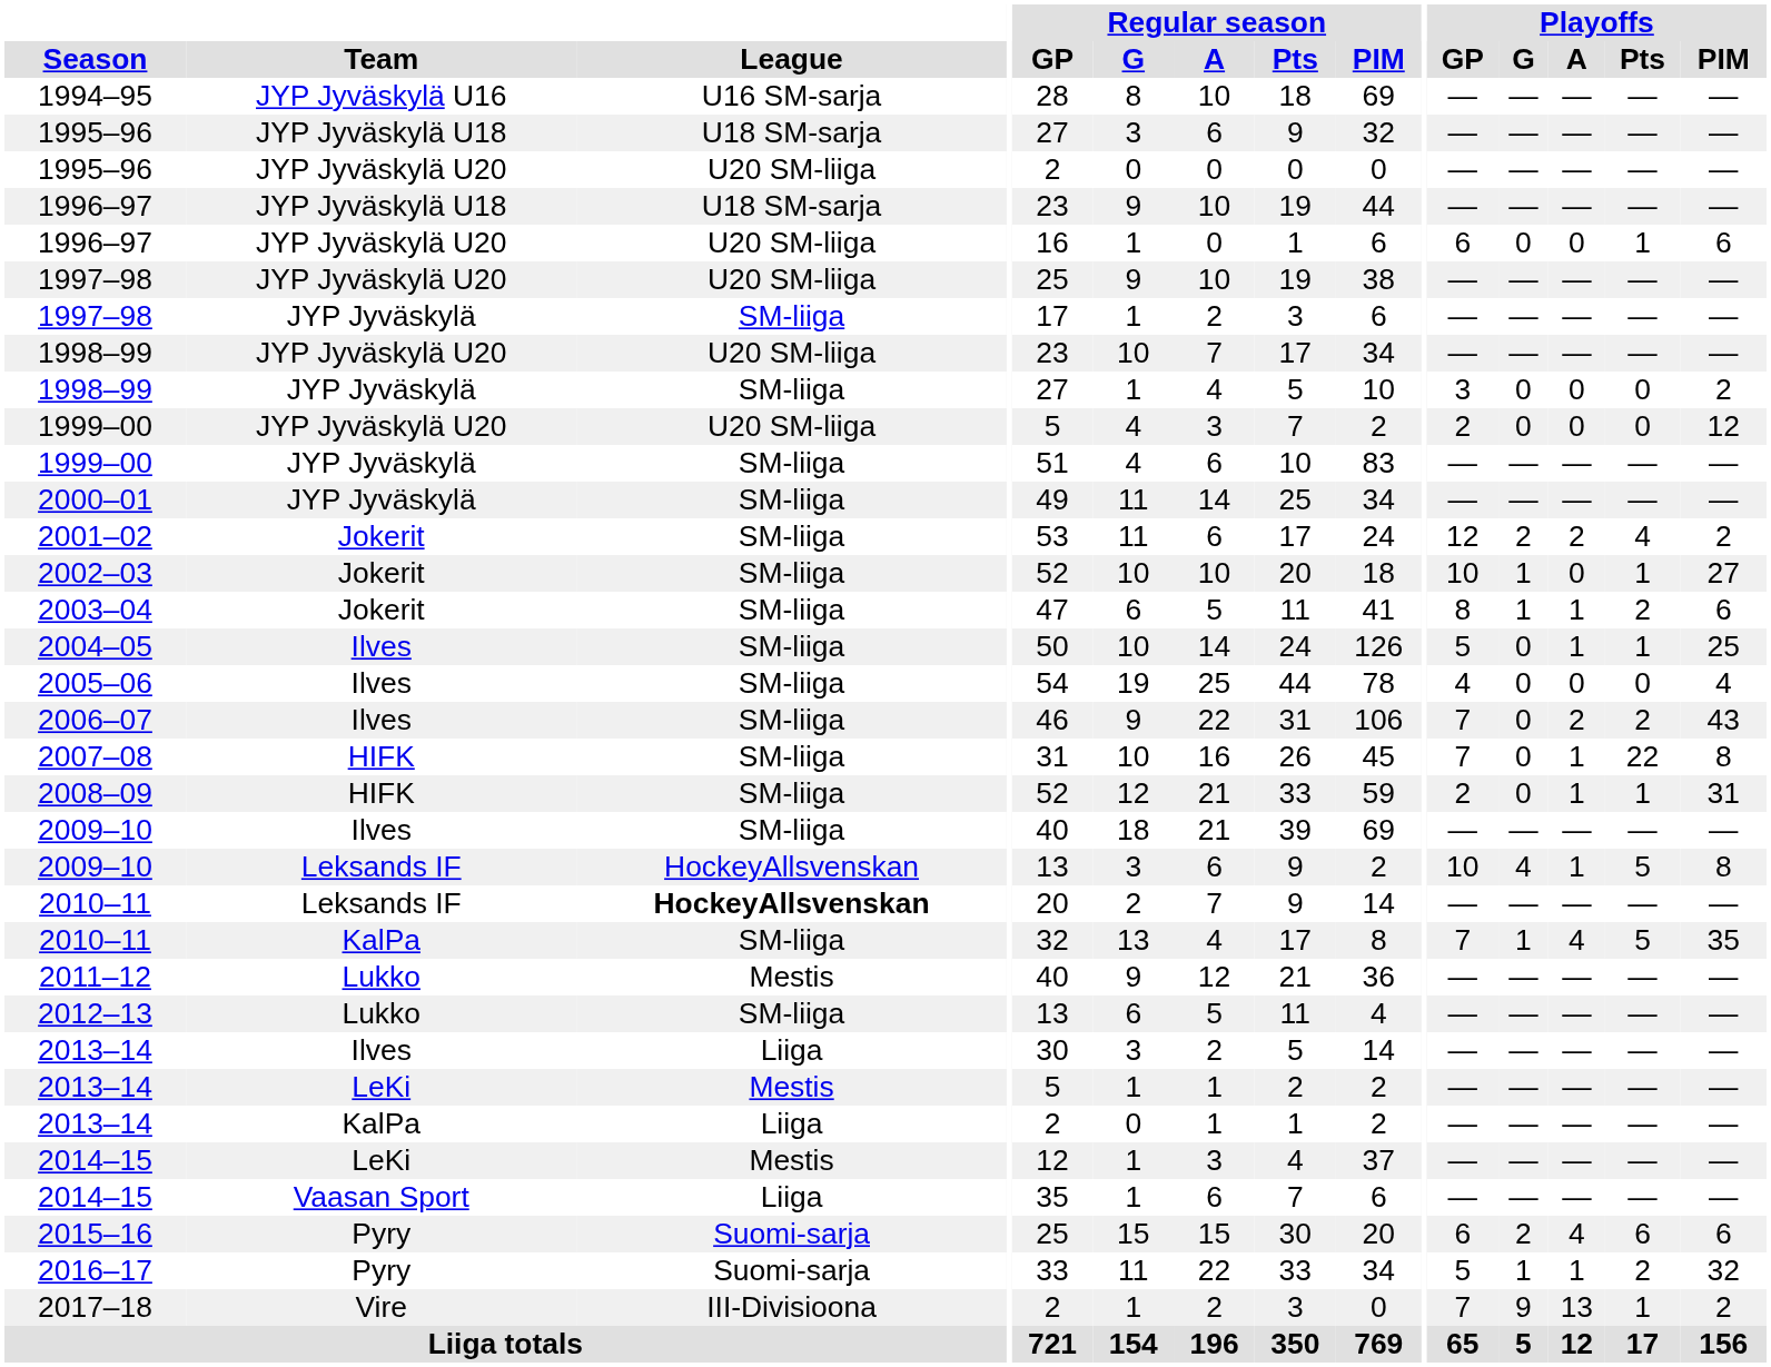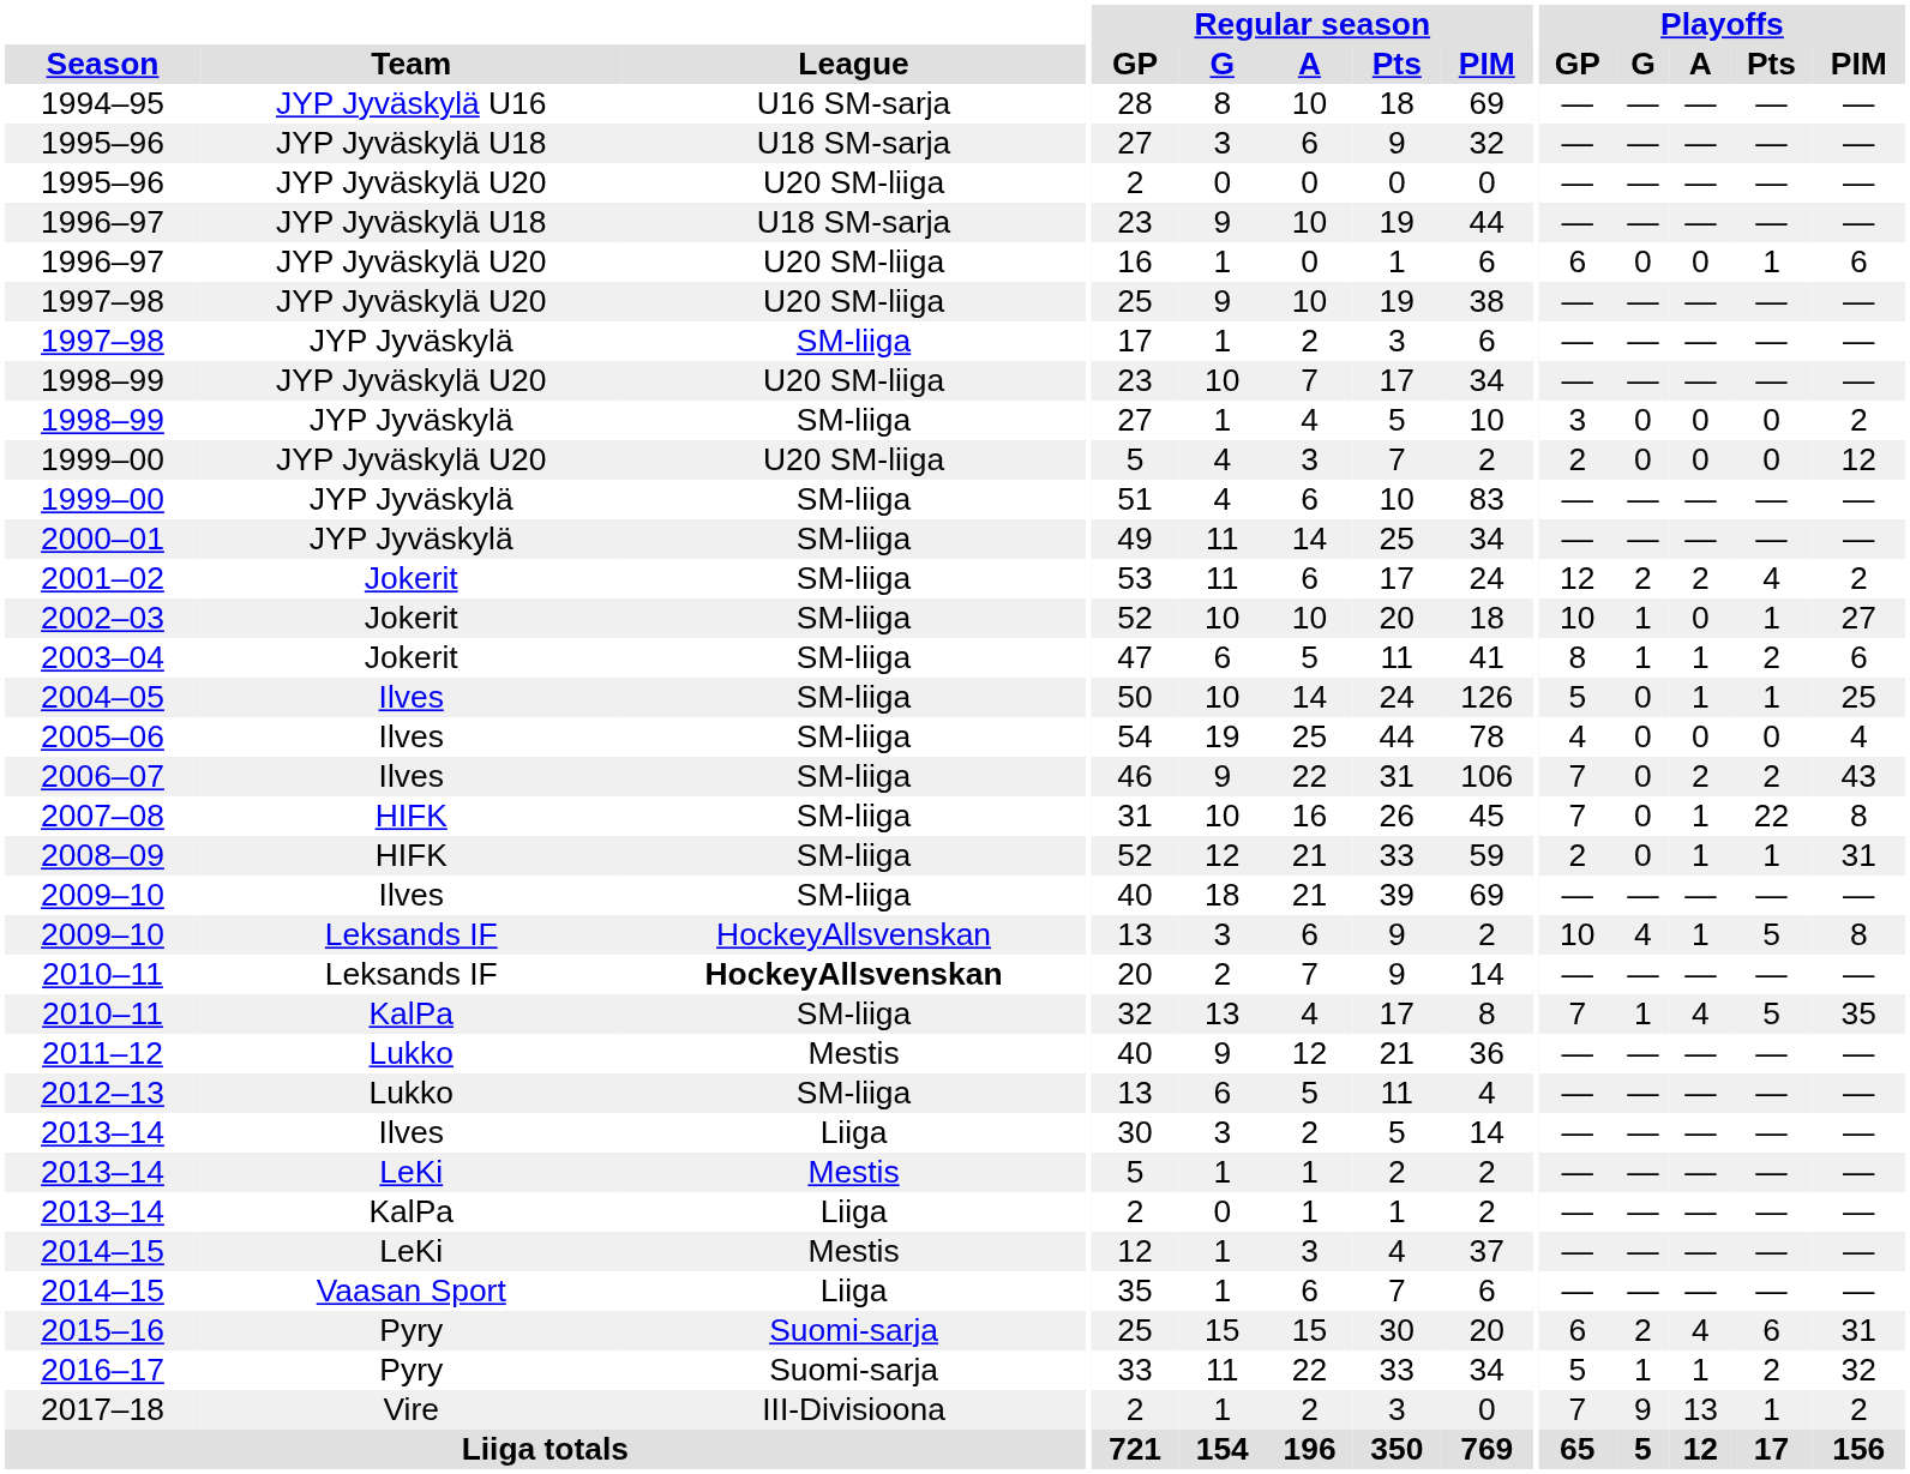 <table border="0" cellpadding="1" cellspacing="0" style="text-align:center; width:60em">
 <tr bgcolor="#e0e0e0">
 <th colspan="3" bgcolor="#ffffff"></th>
 <th rowspan="99" bgcolor="#ffffff"></th>
 <th colspan="5"><a href='#'>Regular season</a></th>
 <th rowspan="99" bgcolor="#ffffff"></th>
 <th colspan="5"><a href='#'>Playoffs</a></th>
 </tr>
 <tr bgcolor="#e0e0e0">
 <th><a href='#'>Season</a></th>
 <th>Team</th>
 <th>League</th>
 <th>GP</th>
 <th><a href='#'>G</a></th>
 <th><a href='#'>A</a></th>
 <th><a href='#'>Pts</a></th>
 <th><a href='#'>PIM</a></th>
 <th>GP</th>
 <th>G</th>
 <th>A</th>
 <th>Pts</th>
 <th>PIM</th>
 </tr>
 <tr>
 <td>1994–95</td>
 <td><a href='#'>JYP Jyväskylä</a> U16</td>
 <td>U16 SM-sarja</td>
 <td>28</td>
 <td>8</td>
 <td>10</td>
 <td>18</td>
 <td>69</td>
 <td>—</td>
 <td>—</td>
 <td>—</td>
 <td>—</td>
 <td>—</td>
 </tr>
 <tr bgcolor="#f0f0f0">
 <td>1995–96</td>
 <td>JYP Jyväskylä U18</td>
 <td>U18 SM-sarja</td>
 <td>27</td>
 <td>3</td>
 <td>6</td>
 <td>9</td>
 <td>32</td>
 <td>—</td>
 <td>—</td>
 <td>—</td>
 <td>—</td>
 <td>—</td>
 </tr>
 <tr>
 <td>1995–96</td>
 <td>JYP Jyväskylä U20</td>
 <td>U20 SM-liiga</td>
 <td>2</td>
 <td>0</td>
 <td>0</td>
 <td>0</td>
 <td>0</td>
 <td>—</td>
 <td>—</td>
 <td>—</td>
 <td>—</td>
 <td>—</td>
 </tr>
 <tr bgcolor="#f0f0f0">
 <td>1996–97</td>
 <td>JYP Jyväskylä U18</td>
 <td>U18 SM-sarja</td>
 <td>23</td>
 <td>9</td>
 <td>10</td>
 <td>19</td>
 <td>44</td>
 <td>—</td>
 <td>—</td>
 <td>—</td>
 <td>—</td>
 <td>—</td>
 </tr>
 <tr>
 <td>1996–97</td>
 <td>JYP Jyväskylä U20</td>
 <td>U20 SM-liiga</td>
 <td>16</td>
 <td>1</td>
 <td>0</td>
 <td>1</td>
 <td>6</td>
 <td>6</td>
 <td>0</td>
 <td>0</td>
 <td>1</td>
 <td>6</td>
 </tr>
 <tr bgcolor="#f0f0f0">
 <td>1997–98</td>
 <td>JYP Jyväskylä U20</td>
 <td>U20 SM-liiga</td>
 <td>25</td>
 <td>9</td>
 <td>10</td>
 <td>19</td>
 <td>38</td>
 <td>—</td>
 <td>—</td>
 <td>—</td>
 <td>—</td>
 <td>—</td>
 </tr>
 <tr>
 <td><a href='#'>1997–98</a></td>
 <td>JYP Jyväskylä</td>
 <td><a href='#'>SM-liiga</a></td>
 <td>17</td>
 <td>1</td>
 <td>2</td>
 <td>3</td>
 <td>6</td>
 <td>—</td>
 <td>—</td>
 <td>—</td>
 <td>—</td>
 <td>—</td>
 </tr>
 <tr bgcolor="#f0f0f0">
 <td>1998–99</td>
 <td>JYP Jyväskylä U20</td>
 <td>U20 SM-liiga</td>
 <td>23</td>
 <td>10</td>
 <td>7</td>
 <td>17</td>
 <td>34</td>
 <td>—</td>
 <td>—</td>
 <td>—</td>
 <td>—</td>
 <td>—</td>
 </tr>
 <tr>
 <td><a href='#'>1998–99</a></td>
 <td>JYP Jyväskylä</td>
 <td>SM-liiga</td>
 <td>27</td>
 <td>1</td>
 <td>4</td>
 <td>5</td>
 <td>10</td>
 <td>3</td>
 <td>0</td>
 <td>0</td>
 <td>0</td>
 <td>2</td>
 </tr>
 <tr bgcolor="#f0f0f0">
 <td>1999–00</td>
 <td>JYP Jyväskylä U20</td>
 <td>U20 SM-liiga</td>
 <td>5</td>
 <td>4</td>
 <td>3</td>
 <td>7</td>
 <td>2</td>
 <td>2</td>
 <td>0</td>
 <td>0</td>
 <td>0</td>
 <td>12</td>
 </tr>
 <tr>
 <td><a href='#'>1999–00</a></td>
 <td>JYP Jyväskylä</td>
 <td>SM-liiga</td>
 <td>51</td>
 <td>4</td>
 <td>6</td>
 <td>10</td>
 <td>83</td>
 <td>—</td>
 <td>—</td>
 <td>—</td>
 <td>—</td>
 <td>—</td>
 </tr>
 <tr bgcolor="#f0f0f0">
 <td><a href='#'>2000–01</a></td>
 <td>JYP Jyväskylä</td>
 <td>SM-liiga</td>
 <td>49</td>
 <td>11</td>
 <td>14</td>
 <td>25</td>
 <td>34</td>
 <td>—</td>
 <td>—</td>
 <td>—</td>
 <td>—</td>
 <td>—</td>
 </tr>
 <tr>
 <td><a href='#'>2001–02</a></td>
 <td><a href='#'>Jokerit</a></td>
 <td>SM-liiga</td>
 <td>53</td>
 <td>11</td>
 <td>6</td>
 <td>17</td>
 <td>24</td>
 <td>12</td>
 <td>2</td>
 <td>2</td>
 <td>4</td>
 <td>2</td>
 </tr>
 <tr bgcolor="#f0f0f0">
 <td><a href='#'>2002–03</a></td>
 <td>Jokerit</td>
 <td>SM-liiga</td>
 <td>52</td>
 <td>10</td>
 <td>10</td>
 <td>20</td>
 <td>18</td>
 <td>10</td>
 <td>1</td>
 <td>0</td>
 <td>1</td>
 <td>27</td>
 </tr>
 <tr>
 <td><a href='#'>2003–04</a></td>
 <td>Jokerit</td>
 <td>SM-liiga</td>
 <td>47</td>
 <td>6</td>
 <td>5</td>
 <td>11</td>
 <td>41</td>
 <td>8</td>
 <td>1</td>
 <td>1</td>
 <td>2</td>
 <td>6</td>
 </tr>
 <tr bgcolor="#f0f0f0">
 <td><a href='#'>2004–05</a></td>
 <td><a href='#'>Ilves</a></td>
 <td>SM-liiga</td>
 <td>50</td>
 <td>10</td>
 <td>14</td>
 <td>24</td>
 <td>126</td>
 <td>5</td>
 <td>0</td>
 <td>1</td>
 <td>1</td>
 <td>25</td>
 </tr>
 <tr>
 <td><a href='#'>2005–06</a></td>
 <td>Ilves</td>
 <td>SM-liiga</td>
 <td>54</td>
 <td>19</td>
 <td>25</td>
 <td>44</td>
 <td>78</td>
 <td>4</td>
 <td>0</td>
 <td>0</td>
 <td>0</td>
 <td>4</td>
 </tr>
 <tr bgcolor="#f0f0f0">
 <td><a href='#'>2006–07</a></td>
 <td>Ilves</td>
 <td>SM-liiga</td>
 <td>46</td>
 <td>9</td>
 <td>22</td>
 <td>31</td>
 <td>106</td>
 <td>7</td>
 <td>0</td>
 <td>2</td>
 <td>2</td>
 <td>43</td>
 </tr>
 <tr>
 <td><a href='#'>2007–08</a></td>
 <td><a href='#'>HIFK</a></td>
 <td>SM-liiga</td>
 <td>31</td>
 <td>10</td>
 <td>16</td>
 <td>26</td>
 <td>45</td>
 <td>7</td>
 <td>0</td>
 <td>1</td>
 <td>22</td>
 <td>8</td>
 </tr>
 <tr bgcolor="#f0f0f0">
 <td><a href='#'>2008–09</a></td>
 <td>HIFK</td>
 <td>SM-liiga</td>
 <td>52</td>
 <td>12</td>
 <td>21</td>
 <td>33</td>
 <td>59</td>
 <td>2</td>
 <td>0</td>
 <td>1</td>
 <td>1</td>
 <td>31</td>
 </tr>
 <tr>
 <td><a href='#'>2009–10</a></td>
 <td>Ilves</td>
 <td>SM-liiga</td>
 <td>40</td>
 <td>18</td>
 <td>21</td>
 <td>39</td>
 <td>69</td>
 <td>—</td>
 <td>—</td>
 <td>—</td>
 <td>—</td>
 <td>—</td>
 </tr>
 <tr bgcolor="#f0f0f0">
 <td><a href='#'>2009–10</a></td>
 <td><a href='#'>Leksands IF</a></td>
 <td><a href='#'>HockeyAllsvenskan</a></td>
 <td>13</td>
 <td>3</td>
 <td>6</td>
 <td>9</td>
 <td>2</td>
 <td>10</td>
 <td>4</td>
 <td>1</td>
 <td>5</td>
 <td>8</td>
 </tr>
 <tr>
 <td><a href='#'>2010–11</a></td>
 <td>Leksands IF</td>
 <td><strong>HockeyAllsvenskan</strong></td>
 <td>20</td>
 <td>2</td>
 <td>7</td>
 <td>9</td>
 <td>14</td>
 <td>—</td>
 <td>—</td>
 <td>—</td>
 <td>—</td>
 <td>—</td>
 </tr>
 <tr bgcolor="#f0f0f0">
 <td><a href='#'>2010–11</a></td>
 <td><a href='#'>KalPa</a></td>
 <td>SM-liiga</td>
 <td>32</td>
 <td>13</td>
 <td>4</td>
 <td>17</td>
 <td>8</td>
 <td>7</td>
 <td>1</td>
 <td>4</td>
 <td>5</td>
 <td>35</td>
 </tr>
 <tr>
 <td><a href='#'>2011–12</a></td>
 <td><a href='#'>Lukko</a></td>
 <td>Mestis</td>
 <td>40</td>
 <td>9</td>
 <td>12</td>
 <td>21</td>
 <td>36</td>
 <td>—</td>
 <td>—</td>
 <td>—</td>
 <td>—</td>
 <td>—</td>
 </tr>
 <tr bgcolor="#f0f0f0">
 <td><a href='#'>2012–13</a></td>
 <td>Lukko</td>
 <td>SM-liiga</td>
 <td>13</td>
 <td>6</td>
 <td>5</td>
 <td>11</td>
 <td>4</td>
 <td>—</td>
 <td>—</td>
 <td>—</td>
 <td>—</td>
 <td>—</td>
 </tr>
 <tr>
 <td><a href='#'>2013–14</a></td>
 <td>Ilves</td>
 <td>Liiga</td>
 <td>30</td>
 <td>3</td>
 <td>2</td>
 <td>5</td>
 <td>14</td>
 <td>—</td>
 <td>—</td>
 <td>—</td>
 <td>—</td>
 <td>—</td>
 </tr>
 <tr bgcolor="#f0f0f0">
 <td><a href='#'>2013–14</a></td>
 <td><a href='#'>LeKi</a></td>
 <td><a href='#'>Mestis</a></td>
 <td>5</td>
 <td>1</td>
 <td>1</td>
 <td>2</td>
 <td>2</td>
 <td>—</td>
 <td>—</td>
 <td>—</td>
 <td>—</td>
 <td>—</td>
 </tr>
 <tr>
 <td><a href='#'>2013–14</a></td>
 <td>KalPa</td>
 <td>Liiga</td>
 <td>2</td>
 <td>0</td>
 <td>1</td>
 <td>1</td>
 <td>2</td>
 <td>—</td>
 <td>—</td>
 <td>—</td>
 <td>—</td>
 <td>—</td>
 </tr>
 <tr bgcolor="#f0f0f0">
 <td><a href='#'>2014–15</a></td>
 <td>LeKi</td>
 <td>Mestis</td>
 <td>12</td>
 <td>1</td>
 <td>3</td>
 <td>4</td>
 <td>37</td>
 <td>—</td>
 <td>—</td>
 <td>—</td>
 <td>—</td>
 <td>—</td>
 </tr>
 <tr>
 <td><a href='#'>2014–15</a></td>
 <td><a href='#'>Vaasan Sport</a></td>
 <td>Liiga</td>
 <td>35</td>
 <td>1</td>
 <td>6</td>
 <td>7</td>
 <td>6</td>
 <td>—</td>
 <td>—</td>
 <td>—</td>
 <td>—</td>
 <td>—</td>
 </tr>
 <tr bgcolor="#f0f0f0">
 <td><a href='#'>2015–16</a></td>
 <td>Pyry</td>
 <td><a href='#'>Suomi-sarja</a></td>
 <td>25</td>
 <td>15</td>
 <td>15</td>
 <td>30</td>
 <td>20</td>
 <td>6</td>
 <td>2</td>
 <td>4</td>
 <td>6</td>
-<td>6</td>
+<td>31</td>
 </tr>
 <tr>
 <td><a href='#'>2016–17</a></td>
 <td>Pyry</td>
 <td>Suomi-sarja</td>
 <td>33</td>
 <td>11</td>
 <td>22</td>
 <td>33</td>
 <td>34</td>
 <td>5</td>
 <td>1</td>
 <td>1</td>
 <td>2</td>
 <td>32</td>
 </tr>
 <tr bgcolor="#f0f0f0">
 <td>2017–18</td>
 <td>Vire</td>
 <td>III-Divisioona</td>
 <td>2</td>
 <td>1</td>
 <td>2</td>
 <td>3</td>
 <td>0</td>
 <td>7</td>
 <td>9</td>
 <td>13</td>
 <td>1</td>
 <td>2</td>
 </tr>
 <tr>
 </tr>
 <tr ALIGN="center" bgcolor="#e0e0e0">
 <th colspan="3">Liiga totals</th>
 <th ALIGN="center">721</th>
 <th ALIGN="center">154</th>
 <th ALIGN="center">196</th>
 <th ALIGN="center">350</th>
 <th ALIGN="center">769</th>
 <th ALIGN="center">65</th>
 <th ALIGN="center">5</th>
 <th ALIGN="center">12</th>
 <th ALIGN="center">17</th>
 <th ALIGN="center">156</th>
 </tr>
 </table>
